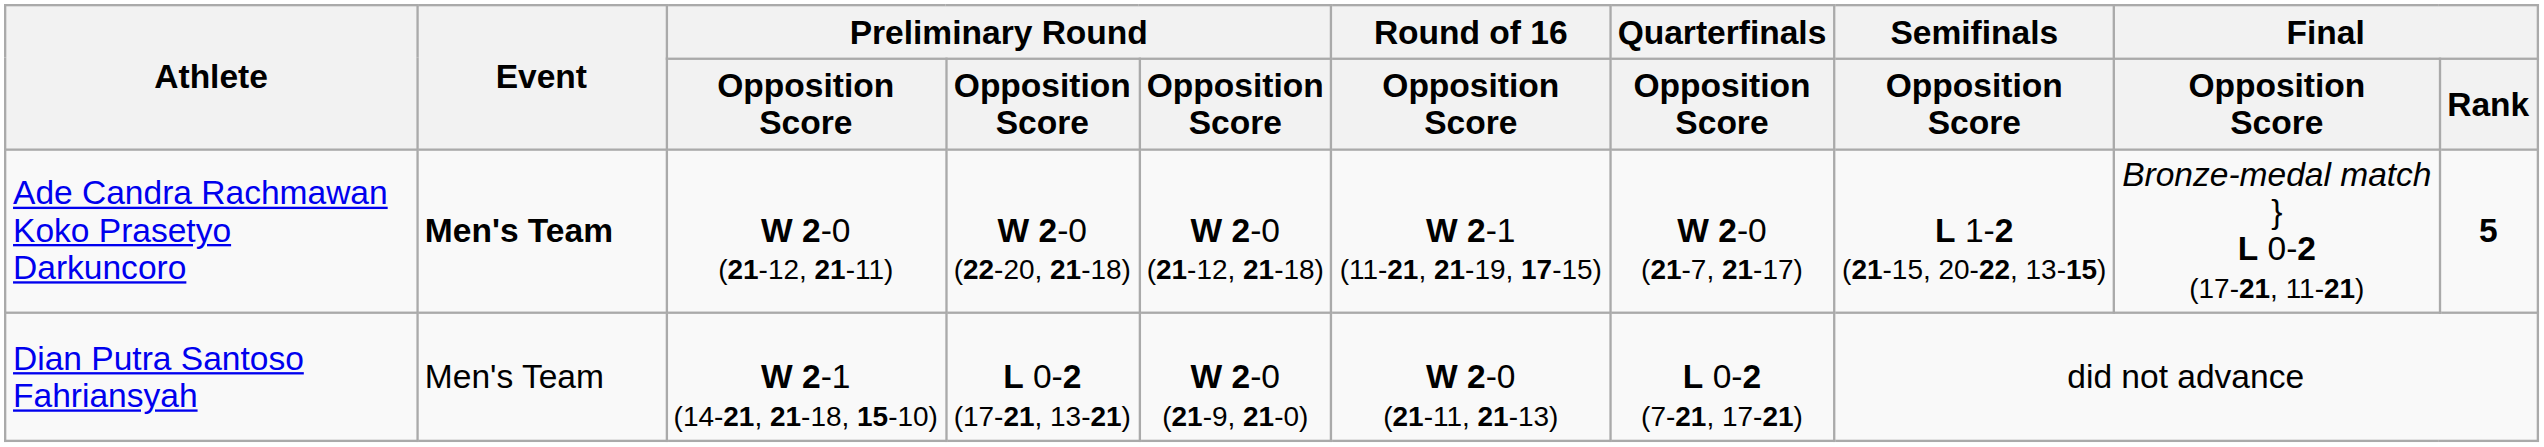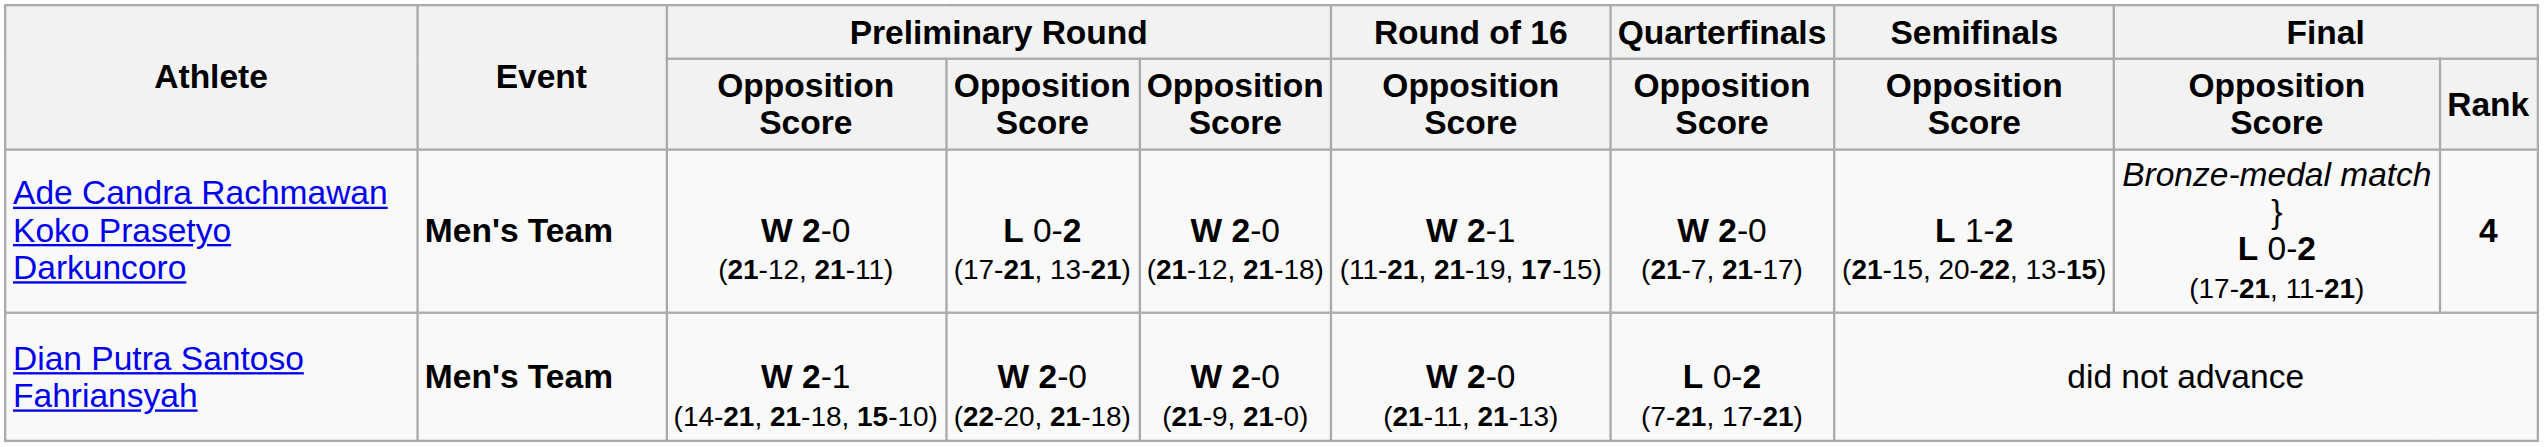 <table class="wikitable" border="1" style="font-size:90%">
 <tr>
 <th width=170 rowspan=2>Athlete</th>
 <th width=100 rowspan=2>Event</th>
 <th colspan=3>Preliminary Round</th>
 <th>Round of 16</th>
 <th>Quarterfinals</th>
 <th>Semifinals</th>
 <th width="150" colspan="2">Final</th>
 </tr>
 <tr>
 <th>Opposition<br>Score</th>
 <th>Opposition<br>Score</th>
 <th>Opposition<br>Score</th>
 <th>Opposition<br>Score</th>
 <th>Opposition<br>Score</th>
 <th>Opposition<br>Score</th>
 <th>Opposition<br>Score</th>
 <th>Rank</th>
 </tr>
 <tr>
 <td><a href='#'>Ade Candra Rachmawan</a> <br> <a href='#'>Koko Prasetyo Darkuncoro</a></td>
 <td><strong>Men's Team</strong></td>
 <td align=center><br><strong>W</strong> <strong>2</strong>-0<br><small>(<strong>21</strong>-12, <strong>21</strong>-11)</small></td>
-<td align=center><br><strong>W</strong> <strong>2</strong>-0<br><small>(<strong>22</strong>-20, <strong>21</strong>-18)</small></td>
+<td align=center> <br><strong>L</strong> 0-<strong>2</strong><br><small>(17-<strong>21</strong>, 13-<strong>21</strong>)</small></td>
 <td align=center><br><strong>W</strong> <strong>2</strong>-0<br><small>(<strong>21</strong>-12, <strong>21</strong>-18)</small></td>
 <td align=center><br><strong>W</strong> <strong>2</strong>-1<br><small>(11-<strong>21</strong>, <strong>21</strong>-19, <strong>17</strong>-15)</small></td>
 <td align=center> <br><strong>W</strong> <strong>2</strong>-0<br><small>(<strong>21</strong>-7, <strong>21</strong>-17)</small></td>
 <td align=center><br><strong>L</strong> 1-<strong>2</strong><br><small>(<strong>21</strong>-15, 20-<strong>22</strong>, 13-<strong>15</strong>)</small></td>
 <td align=center><em>Bronze-medal match</em> <br>}<br><strong>L</strong> 0-<strong>2</strong><br><small>(17-<strong>21</strong>, 11-<strong>21</strong>)</small></td>
-<td align=center><strong>5</strong></td>
+<td align=center><strong>4</strong></td>
 </tr>
 <tr>
 <td><a href='#'>Dian Putra Santoso</a> <br> <a href='#'>Fahriansyah</a></td>
-<td>Men's Team</td>
+<td><strong>Men's Team</strong></td>
 <td align=center><br><strong>W</strong> <strong>2</strong>-1<br><small>(14-<strong>21</strong>, <strong>21</strong>-18, <strong>15</strong>-10)</small></td>
-<td align=center> <br><strong>L</strong> 0-<strong>2</strong><br><small>(17-<strong>21</strong>, 13-<strong>21</strong>)</small></td>
+<td align=center><br><strong>W</strong> <strong>2</strong>-0<br><small>(<strong>22</strong>-20, <strong>21</strong>-18)</small></td>
 <td align=center> <br><strong>W</strong> <strong>2</strong>-0<br><small>(<strong>21</strong>-9, <strong>21</strong>-0)</small></td>
 <td align=center> <br><strong>W</strong> <strong>2</strong>-0<br><small>(<strong>21</strong>-11, <strong>21</strong>-13)</small></td>
 <td align=center> <br><strong>L</strong> 0-<strong>2</strong><br><small>(7-<strong>21</strong>, 17-<strong>21</strong>)</small></td>
 <td align=center colspan=3>did not advance</td>
 </tr>
 </table>
